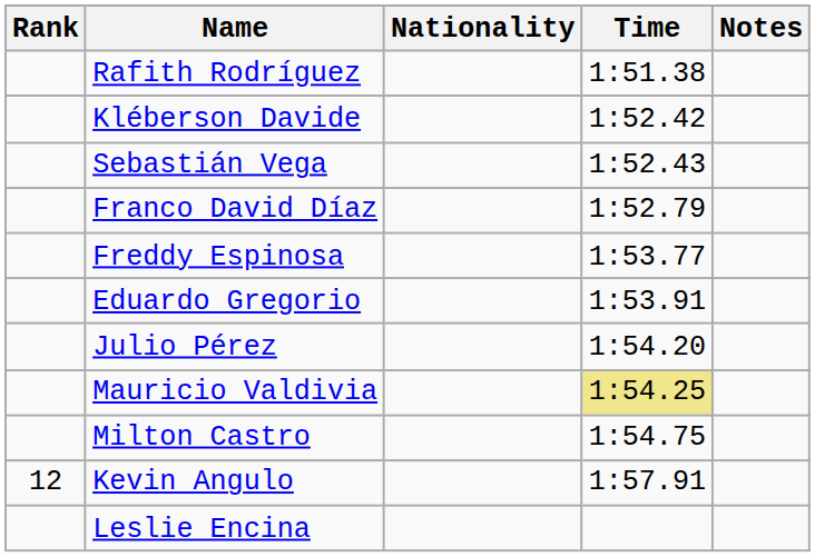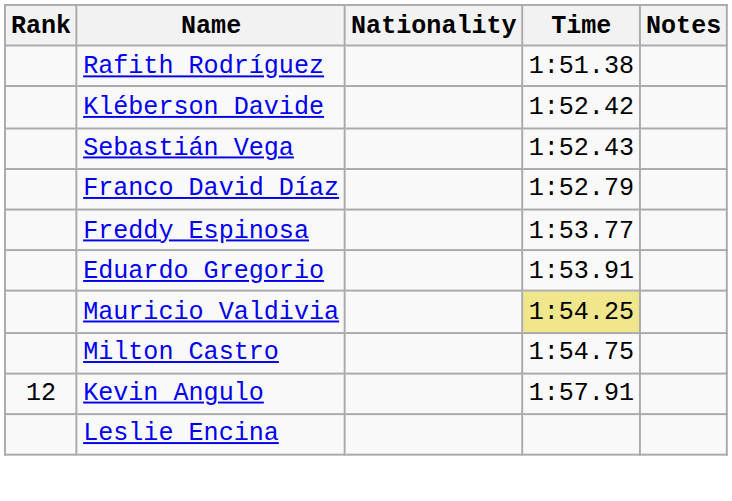 <table class="wikitable sortable" style="text-align:center">
 <tr>
 <th>Rank</th>
 <th>Name</th>
 <th>Nationality</th>
 <th>Time</th>
 <th>Notes</th>
 </tr>
 <tr>
 <td></td>
 <td align=left><a href='#'>Rafith Rodríguez</a></td>
 <td align=left></td>
 <td>1:51.38</td>
 <td></td>
 </tr>
 <tr>
 <td></td>
 <td align=left><a href='#'>Kléberson Davide</a></td>
 <td align=left></td>
 <td>1:52.42</td>
 <td></td>
 </tr>
 <tr>
 <td></td>
 <td align=left><a href='#'>Sebastián Vega</a></td>
 <td align=left></td>
 <td>1:52.43</td>
 <td></td>
 </tr>
 <tr>
 <td></td>
 <td align=left><a href='#'>Franco David Díaz</a></td>
 <td align=left></td>
 <td>1:52.79</td>
 <td></td>
 </tr>
 <tr>
 <td></td>
 <td align=left><a href='#'>Freddy Espinosa</a></td>
 <td align=left></td>
 <td>1:53.77</td>
 <td></td>
 </tr>
 <tr>
 <td></td>
 <td align=left><a href='#'>Eduardo Gregorio</a></td>
 <td align=left></td>
 <td>1:53.91</td>
 <td></td>
 </tr>
 <tr>
 <td></td>
-<td align=left><a href='#'>Julio Pérez</a></td>
-<td align=left></td>
-<td>1:54.20</td>
-<td></td>
-</tr>
-<tr>
-<td></td>
 <td align=left><a href='#'>Mauricio Valdivia</a></td>
 <td align=left></td>
 <td style="background: khaki;">1:54.25</td>
 <td></td>
 </tr>
 <tr>
 <td></td>
 <td align=left><a href='#'>Milton Castro</a></td>
 <td align=left></td>
 <td>1:54.75</td>
 <td></td>
 </tr>
 <tr>
 <td>12</td>
 <td align=left><a href='#'>Kevin Angulo</a></td>
 <td align=left></td>
 <td>1:57.91</td>
 <td></td>
 </tr>
 <tr>
 <td></td>
 <td align=left><a href='#'>Leslie Encina</a></td>
 <td align=left></td>
 <td></td>
 <td></td>
 </tr>
 </table>
